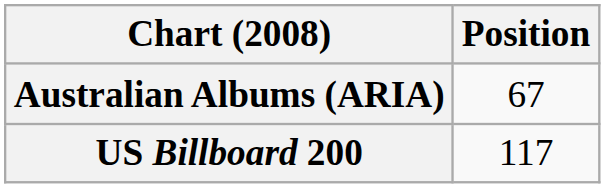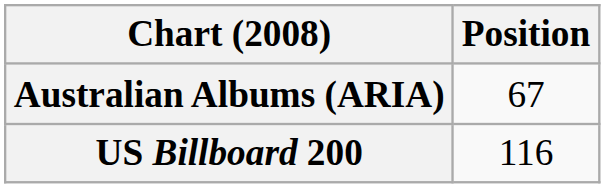 <table class="wikitable sortable plainrowheaders" style="text-align:center">
 <tr>
 <th scope="col">Chart (2008)</th>
 <th scope="col">Position</th>
 </tr>
 <tr>
 <th scope="row">Australian Albums (ARIA)</th>
 <td>67</td>
 </tr>
 <tr>
 <th scope="row">US <em>Billboard</em> 200</th>
-<td>117</td>
+<td>116</td>
 </tr>
 </table>
